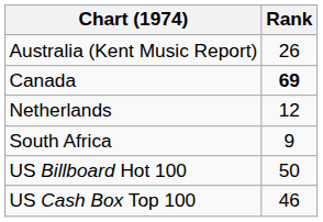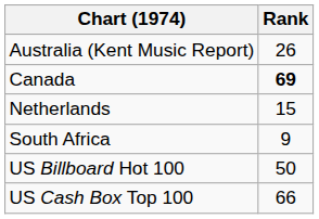 <table class="wikitable sortable">
 <tr>
 <th align="left">Chart (1974)</th>
 <th style="text-align:center;">Rank</th>
 </tr>
 <tr>
 <td>Australia (Kent Music Report)</td>
 <td style="text-align:center;">26</td>
 </tr>
 <tr>
 <td>Canada</td>
 <td style="text-align:center;"><strong>69</strong></td>
 </tr>
 <tr>
 <td>Netherlands</td>
-<td align="center">12</td>
+<td align="center">15</td>
 </tr>
 <tr>
 <td>South Africa</td>
 <td align="center">9</td>
 </tr>
 <tr>
 <td>US <em>Billboard</em> Hot 100</td>
 <td style="text-align:center;">50</td>
 </tr>
 <tr>
 <td>US <em>Cash Box</em> Top 100</td>
-<td style="text-align:center;">46</td>
+<td style="text-align:center;">66</td>
 </tr>
 </table>
